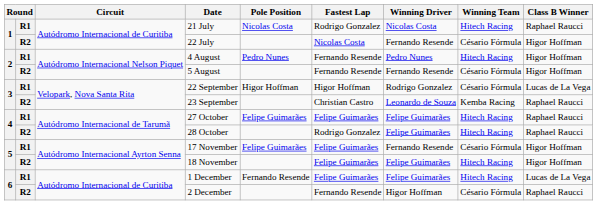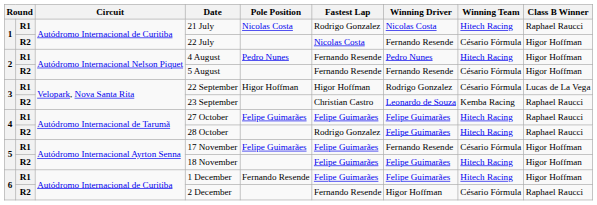 <table class="wikitable" style="font-size: 85%">
 <tr>
 <th colspan=2>Round</th>
 <th>Circuit</th>
 <th>Date</th>
 <th>Pole Position</th>
 <th>Fastest Lap</th>
 <th>Winning Driver</th>
 <th>Winning Team</th>
 <th>Class B Winner</th>
 </tr>
 <tr>
 <th rowspan=2>1</th>
 <th>R1</th>
 <td rowspan=2><a href='#'>Autódromo Internacional de Curitiba</a></td>
 <td>21 July</td>
 <td> <a href='#'>Nicolas Costa</a></td>
 <td> Rodrigo Gonzalez</td>
 <td> <a href='#'>Nicolas Costa</a></td>
 <td> <a href='#'>Hitech Racing</a></td>
 <td> Raphael Raucci</td>
 </tr>
 <tr>
 <th>R2</th>
 <td>22 July</td>
 <td></td>
 <td> <a href='#'>Nicolas Costa</a></td>
 <td> Fernando Resende</td>
 <td> Césario Fórmula</td>
 <td> Higor Hoffman</td>
 </tr>
 <tr>
 <th rowspan=2>2</th>
 <th>R1</th>
 <td rowspan=2 nowrap><a href='#'>Autódromo Internacional Nelson Piquet</a></td>
 <td>4 August</td>
 <td> <a href='#'>Pedro Nunes</a></td>
 <td> Fernando Resende</td>
 <td> <a href='#'>Pedro Nunes</a></td>
 <td> <a href='#'>Hitech Racing</a></td>
 <td> Higor Hoffman</td>
 </tr>
 <tr>
 <th>R2</th>
 <td>5 August</td>
 <td></td>
 <td> Fernando Resende</td>
 <td> Fernando Resende</td>
 <td> Césario Fórmula</td>
 <td> Higor Hoffman</td>
 </tr>
 <tr>
 <th rowspan=2>3</th>
 <th>R1</th>
 <td rowspan=2><a href='#'>Velopark</a>, <a href='#'>Nova Santa Rita</a></td>
 <td>22 September</td>
 <td> Higor Hoffman</td>
 <td> Higor Hoffman</td>
 <td> Rodrigo Gonzalez</td>
 <td> Césario Fórmula</td>
 <td nowrap> Lucas de La Vega</td>
 </tr>
 <tr>
 <th>R2</th>
 <td nowrap>23 September</td>
 <td></td>
 <td> Christian Castro</td>
 <td nowrap> <a href='#'>Leonardo de Souza</a></td>
 <td> Kemba Racing</td>
 <td> Raphael Raucci</td>
 </tr>
 <tr>
 <th rowspan=2>4</th>
 <th>R1</th>
 <td rowspan=2><a href='#'>Autódromo Internacional de Tarumã</a></td>
 <td>27 October</td>
 <td nowrap> <a href='#'>Felipe Guimarães</a></td>
 <td nowrap> <a href='#'>Felipe Guimarães</a></td>
 <td nowrap> <a href='#'>Felipe Guimarães</a></td>
 <td nowrap> <a href='#'>Hitech Racing</a></td>
 <td nowrap> Raphael Raucci</td>
 </tr>
 <tr>
 <th>R2</th>
 <td>28 October</td>
 <td></td>
 <td> Rodrigo Gonzalez</td>
 <td> <a href='#'>Felipe Guimarães</a></td>
 <td> <a href='#'>Hitech Racing</a></td>
 <td> Raphael Raucci</td>
 </tr>
 <tr>
 <th rowspan=2>5</th>
 <th>R1</th>
 <td rowspan=2><a href='#'>Autódromo Internacional Ayrton Senna</a></td>
 <td>17 November</td>
 <td> <a href='#'>Felipe Guimarães</a></td>
 <td> <a href='#'>Felipe Guimarães</a></td>
 <td nowrap> Fernando Resende</td>
 <td nowrap> Césario Fórmula</td>
 <td> Higor Hoffman</td>
 </tr>
 <tr>
 <th>R2</th>
 <td>18 November</td>
 <td></td>
 <td> <a href='#'>Felipe Guimarães</a></td>
 <td> <a href='#'>Felipe Guimarães</a></td>
 <td> <a href='#'>Hitech Racing</a></td>
 <td> Higor Hoffman</td>
 </tr>
 <tr>
 <th rowspan=2>6</th>
 <th>R1</th>
 <td rowspan=2><a href='#'>Autódromo Internacional de Curitiba</a></td>
 <td>1 December</td>
 <td nowrap> Fernando Resende</td>
 <td> <a href='#'>Felipe Guimarães</a></td>
 <td> <a href='#'>Felipe Guimarães</a></td>
 <td> <a href='#'>Hitech Racing</a></td>
-<td nowrap> Lucas de La Vega</td>
+<td> Higor Hoffman</td>
 </tr>
 <tr>
 <th>R2</th>
 <td>2 December</td>
 <td></td>
 <td nowrap> Fernando Resende</td>
 <td> Higor Hoffman</td>
 <td> Césario Fórmula</td>
 <td> Raphael Raucci</td>
 </tr>
 </table>
